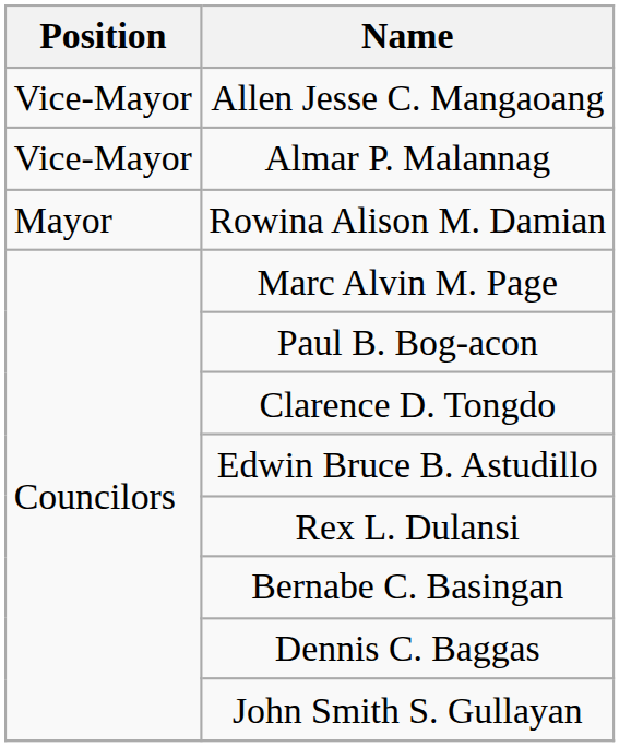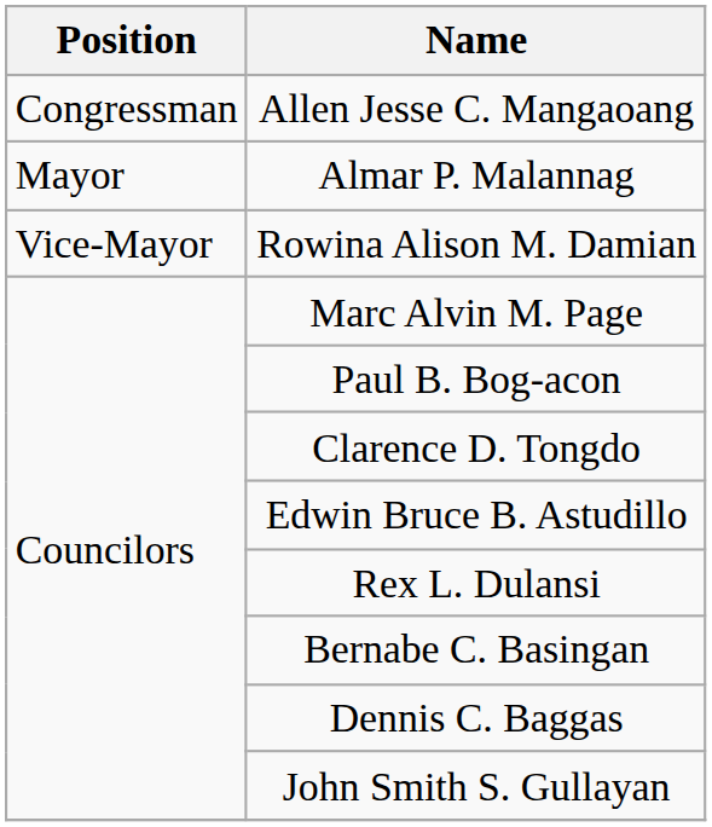 <table class="wikitable" style="line-height:1.20em; font-size:100%;">
 <tr>
 <th>Position</th>
 <th>Name</th>
 </tr>
 <tr>
-<td>Vice-Mayor</td>
+<td>Congressman</td>
 <td style="text-align:center;">Allen Jesse C. Mangaoang</td>
 </tr>
 <tr>
-<td>Vice-Mayor</td>
+<td>Mayor</td>
 <td style="text-align:center;">Almar P. Malannag</td>
 </tr>
 <tr>
-<td>Mayor</td>
+<td>Vice-Mayor</td>
 <td style="text-align:center;">Rowina Alison M. Damian</td>
 </tr>
 <tr>
 <td rowspan=8>Councilors</td>
 <td style="text-align:center;">Marc Alvin M. Page</td>
 </tr>
 <tr>
 <td style="text-align:center;">Paul B. Bog-acon</td>
 </tr>
 <tr>
 <td style="text-align:center;">Clarence D. Tongdo</td>
 </tr>
 <tr>
 <td style="text-align:center;">Edwin Bruce B. Astudillo</td>
 </tr>
 <tr>
 <td style="text-align:center;">Rex L. Dulansi</td>
 </tr>
 <tr>
 <td style="text-align:center;">Bernabe C. Basingan</td>
 </tr>
 <tr>
 <td style="text-align:center;">Dennis C. Baggas</td>
 </tr>
 <tr>
 <td style="text-align:center;">John Smith S. Gullayan</td>
 </tr>
 <tr>
 </tr>
 </table>
